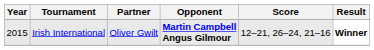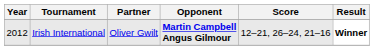 <table class="sortable wikitable" style="font-size: 90%;">
 <tr>
 <th>Year</th>
 <th>Tournament</th>
 <th>Partner</th>
 <th>Opponent</th>
 <th>Score</th>
 <th>Result</th>
 </tr>
 <tr>
 </tr>
 <tr style="background:#E9E9E9">
-<td align="center">2015</td>
+<td align="center">2012</td>
 <td align="left"><a href='#'>Irish International</a></td>
 <td align="left"> <a href='#'>Oliver Gwilt</a></td>
 <td align="left"><strong> <a href='#'>Martin Campbell</a><br> Angus Gilmour</strong></td>
 <td align="left">12–21, 26–24, 21–16</td>
 <td style="text-align:left; background:white"> <strong>Winner</strong></td>
 </tr>
 <tr>
 </tr>
 </table>
